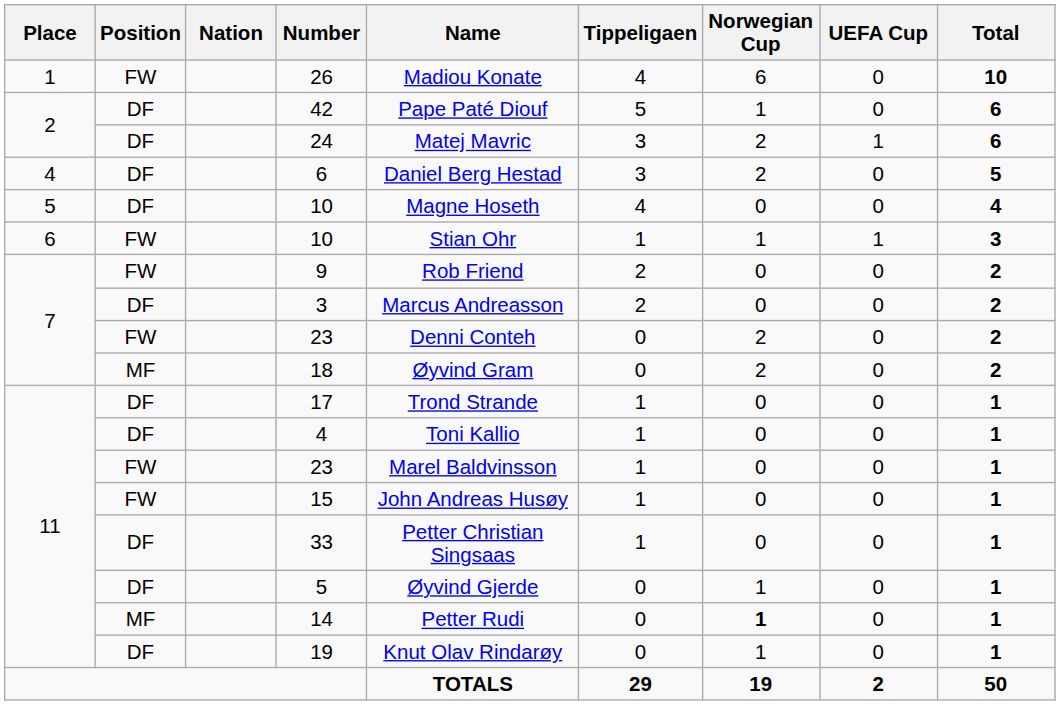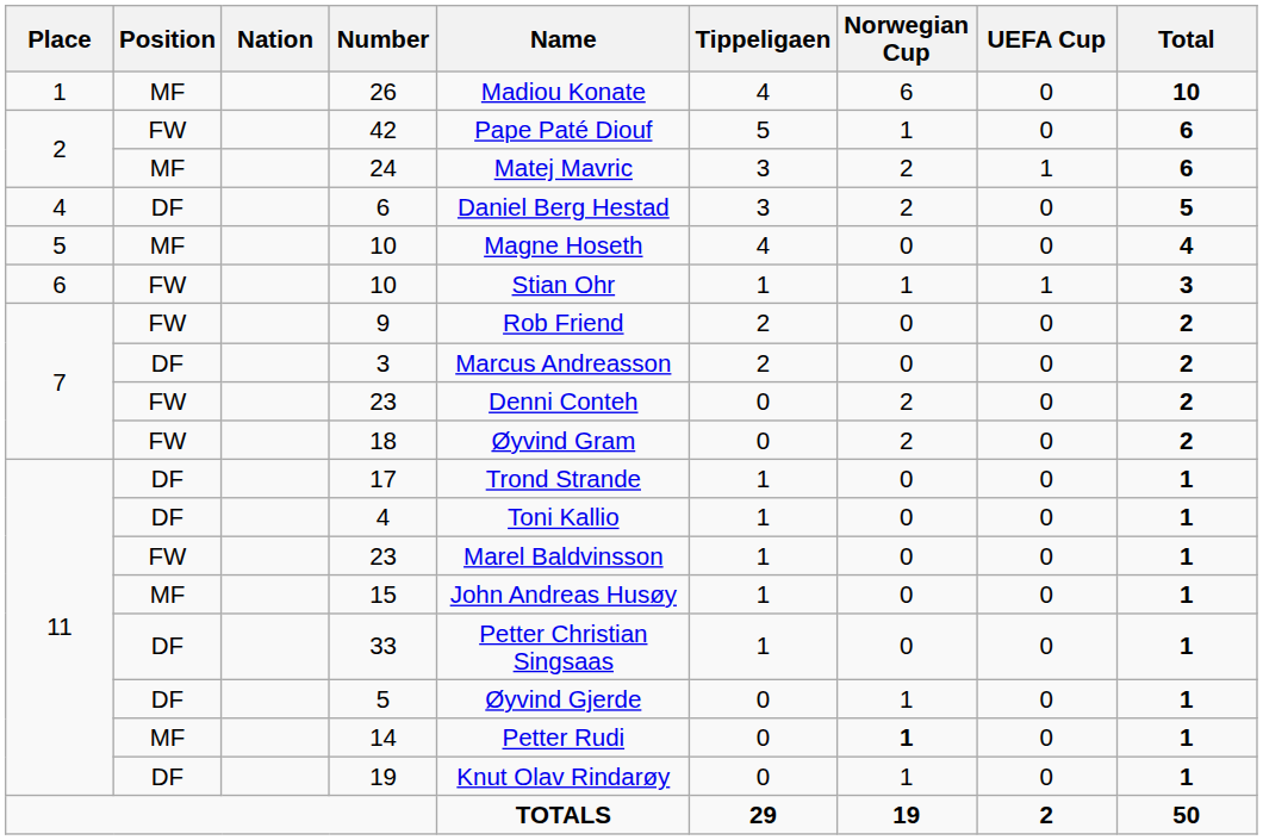 <table class="wikitable" style="font-size: 95%; text-align: center;">
 <tr>
 <th width=60>Place</th>
 <th width=60>Position</th>
 <th width=60>Nation</th>
 <th width=60>Number</th>
 <th width=150>Name</th>
 <th width=80>Tippeligaen</th>
 <th width=80>Norwegian Cup</th>
 <th width=80>UEFA Cup</th>
 <th width=80>Total</th>
 </tr>
 <tr>
 <td>1</td>
-<td>FW</td>
+<td>MF</td>
 <td></td>
 <td>26</td>
 <td><a href='#'>Madiou Konate</a></td>
 <td>4</td>
 <td>6</td>
 <td>0</td>
 <td><strong>10</strong></td>
 </tr>
 <tr>
 <td rowspan="2">2</td>
-<td>DF</td>
+<td>FW</td>
 <td></td>
 <td>42</td>
 <td><a href='#'>Pape Paté Diouf</a></td>
 <td>5</td>
 <td>1</td>
 <td>0</td>
 <td><strong>6</strong></td>
 </tr>
 <tr>
-<td>DF</td>
+<td>MF</td>
 <td></td>
 <td>24</td>
 <td><a href='#'>Matej Mavric</a></td>
 <td>3</td>
 <td>2</td>
 <td>1</td>
 <td><strong>6</strong></td>
 </tr>
 <tr>
 <td>4</td>
 <td>DF</td>
 <td></td>
 <td>6</td>
 <td><a href='#'>Daniel Berg Hestad</a></td>
 <td>3</td>
 <td>2</td>
 <td>0</td>
 <td><strong>5</strong></td>
 </tr>
 <tr>
 <td>5</td>
-<td>DF</td>
+<td>MF</td>
 <td></td>
 <td>10</td>
 <td><a href='#'>Magne Hoseth</a></td>
 <td>4</td>
 <td>0</td>
 <td>0</td>
 <td><strong>4</strong></td>
 </tr>
 <tr>
 <td>6</td>
 <td>FW</td>
 <td></td>
 <td>10</td>
 <td><a href='#'>Stian Ohr</a></td>
 <td>1</td>
 <td>1</td>
 <td>1</td>
 <td><strong>3</strong></td>
 </tr>
 <tr>
 <td rowspan="4">7</td>
 <td>FW</td>
 <td></td>
 <td>9</td>
 <td><a href='#'>Rob Friend</a></td>
 <td>2</td>
 <td>0</td>
 <td>0</td>
 <td><strong>2</strong></td>
 </tr>
 <tr>
 <td>DF</td>
 <td></td>
 <td>3</td>
 <td><a href='#'>Marcus Andreasson</a></td>
 <td>2</td>
 <td>0</td>
 <td>0</td>
 <td><strong>2</strong></td>
 </tr>
 <tr>
 <td>FW</td>
 <td></td>
 <td>23</td>
 <td><a href='#'>Denni Conteh</a></td>
 <td>0</td>
 <td>2</td>
 <td>0</td>
 <td><strong>2</strong></td>
 </tr>
 <tr>
-<td>MF</td>
+<td>FW</td>
 <td></td>
 <td>18</td>
 <td><a href='#'>Øyvind Gram</a></td>
 <td>0</td>
 <td>2</td>
 <td>0</td>
 <td><strong>2</strong></td>
 </tr>
 <tr>
 <td rowspan="8">11</td>
 <td>DF</td>
 <td></td>
 <td>17</td>
 <td><a href='#'>Trond Strande</a></td>
 <td>1</td>
 <td>0</td>
 <td>0</td>
 <td><strong>1</strong></td>
 </tr>
 <tr>
 <td>DF</td>
 <td></td>
 <td>4</td>
 <td><a href='#'>Toni Kallio</a></td>
 <td>1</td>
 <td>0</td>
 <td>0</td>
 <td><strong>1</strong></td>
 </tr>
 <tr>
 <td>FW</td>
 <td></td>
 <td>23</td>
 <td><a href='#'>Marel Baldvinsson</a></td>
 <td>1</td>
 <td>0</td>
 <td>0</td>
 <td><strong>1</strong></td>
 </tr>
 <tr>
-<td>FW</td>
+<td>MF</td>
 <td></td>
 <td>15</td>
 <td><a href='#'>John Andreas Husøy</a></td>
 <td>1</td>
 <td>0</td>
 <td>0</td>
 <td><strong>1</strong></td>
 </tr>
 <tr>
 <td>DF</td>
 <td></td>
 <td>33</td>
 <td><a href='#'>Petter Christian Singsaas</a></td>
 <td>1</td>
 <td>0</td>
 <td>0</td>
 <td><strong>1</strong></td>
 </tr>
 <tr>
 <td>DF</td>
 <td></td>
 <td>5</td>
 <td><a href='#'>Øyvind Gjerde</a></td>
 <td>0</td>
 <td>1</td>
 <td>0</td>
 <td><strong>1</strong></td>
 </tr>
 <tr>
 <td>MF</td>
 <td></td>
 <td>14</td>
 <td><a href='#'>Petter Rudi</a></td>
 <td>0</td>
 <td><strong>1</strong></td>
 <td>0</td>
 <td><strong>1</strong></td>
 </tr>
 <tr>
 <td>DF</td>
 <td></td>
 <td>19</td>
 <td><a href='#'>Knut Olav Rindarøy</a></td>
 <td>0</td>
 <td>1</td>
 <td>0</td>
 <td><strong>1</strong></td>
 </tr>
 <tr>
 <td colspan="4"></td>
 <td><strong>TOTALS</strong></td>
 <td><strong>29</strong></td>
 <td><strong>19</strong></td>
 <td><strong>2</strong></td>
 <td><strong>50</strong></td>
 </tr>
 </table>
